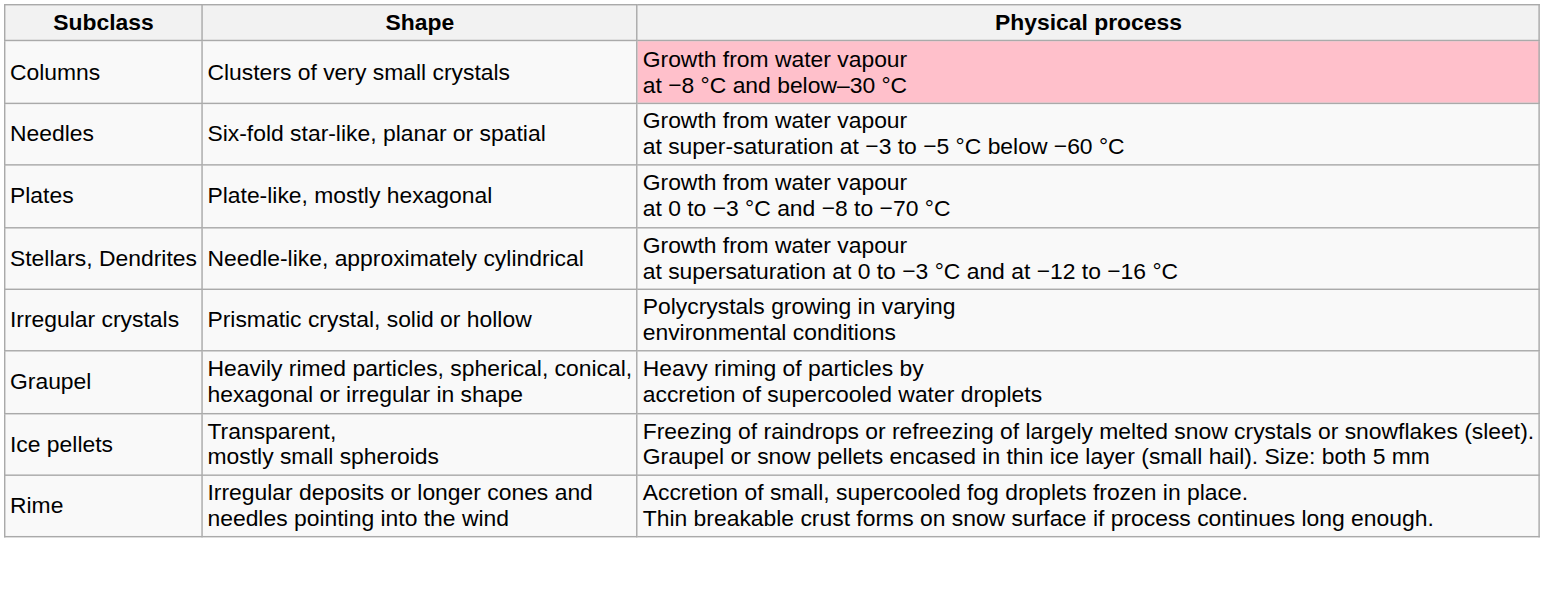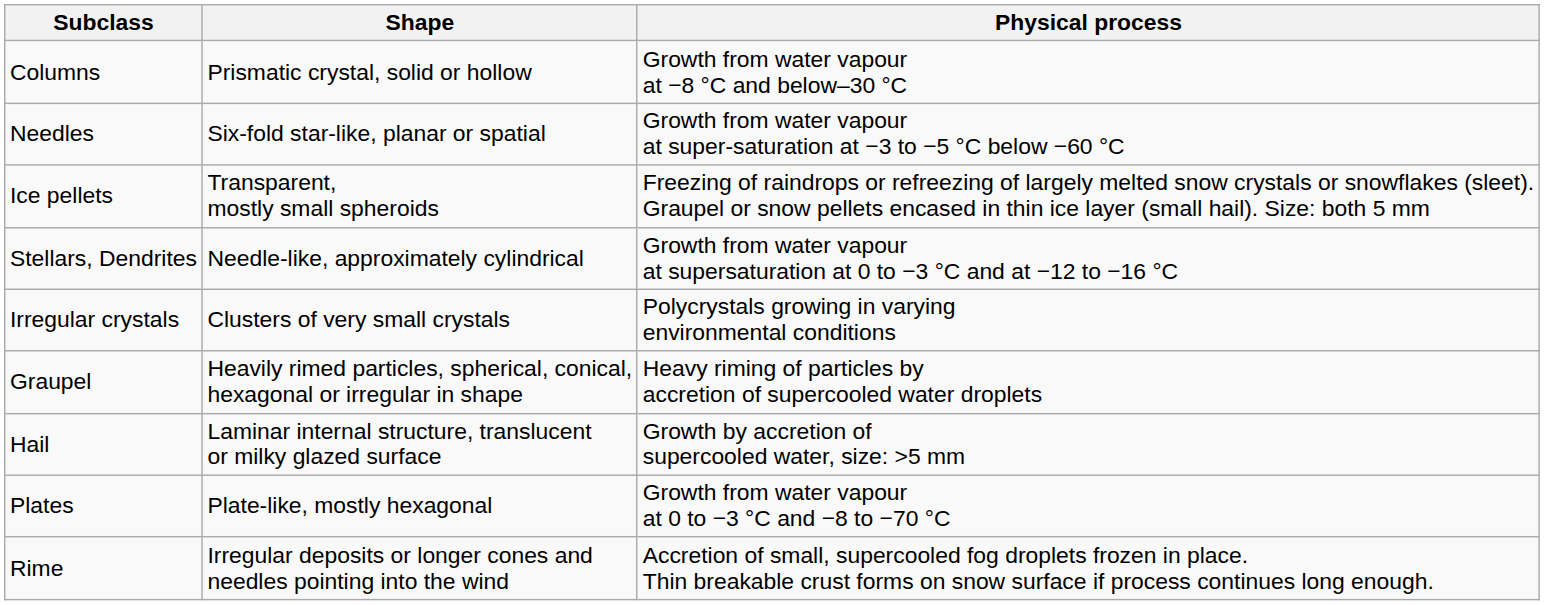 <table class="wikitable">
 <tr>
 <th>Subclass</th>
 <th>Shape</th>
 <th>Physical process</th>
 </tr>
 <tr>
 <td>Columns</td>
-<td>Clusters of very small crystals</td>
-<td style="background: pink;">Growth from water vapour<br>at −8 °C and below–30 °C</td>
+<td>Prismatic crystal, solid or hollow</td>
+<td>Growth from water vapour<br>at −8 °C and below–30 °C</td>
 </tr>
 <tr>
 <td>Needles</td>
 <td>Six-fold star-like, planar or spatial</td>
 <td>Growth from water vapour<br>at super-saturation at −3 to −5 °C below −60 °C</td>
 </tr>
 <tr>
-<td>Plates</td>
-<td>Plate-like, mostly hexagonal</td>
-<td>Growth from water vapour<br>at 0 to −3 °C and −8 to −70 °C</td>
+<td>Ice pellets</td>
+<td>Transparent,<br>mostly small spheroids</td>
+<td>Freezing of raindrops or refreezing of largely melted snow crystals or snowflakes (sleet).<br>Graupel or snow pellets encased in thin ice layer (small hail). Size: both  5 mm</td>
 </tr>
 <tr>
 <td>Stellars, Dendrites</td>
 <td>Needle-like, approximately cylindrical</td>
 <td>Growth from water vapour<br>at supersaturation at 0 to −3 °C and at −12 to −16 °C</td>
 </tr>
 <tr>
 <td>Irregular crystals</td>
-<td>Prismatic crystal, solid or hollow</td>
+<td>Clusters of very small crystals</td>
 <td>Polycrystals growing in varying<br>environmental conditions</td>
 </tr>
 <tr>
 <td>Graupel</td>
 <td>Heavily rimed particles, spherical, conical,<br>hexagonal or irregular in shape</td>
 <td>Heavy riming of particles by<br>accretion of supercooled water droplets</td>
 </tr>
 <tr>
-<td>Ice pellets</td>
-<td>Transparent,<br>mostly small spheroids</td>
-<td>Freezing of raindrops or refreezing of largely melted snow crystals or snowflakes (sleet).<br>Graupel or snow pellets encased in thin ice layer (small hail). Size: both  5 mm</td>
+<td>Hail</td>
+<td>Laminar internal structure, translucent<br>or milky glazed surface</td>
+<td>Growth by accretion of<br>supercooled water, size: >5 mm</td>
+</tr>
+<tr>
+<td>Plates</td>
+<td>Plate-like, mostly hexagonal</td>
+<td>Growth from water vapour<br>at 0 to −3 °C and −8 to −70 °C</td>
 </tr>
 <tr>
 <td>Rime</td>
 <td>Irregular deposits or longer cones and<br>needles pointing into the wind</td>
 <td>Accretion of small, supercooled fog droplets frozen in place.<br>Thin breakable crust forms on snow surface if process continues long enough.</td>
 </tr>
 </table>
